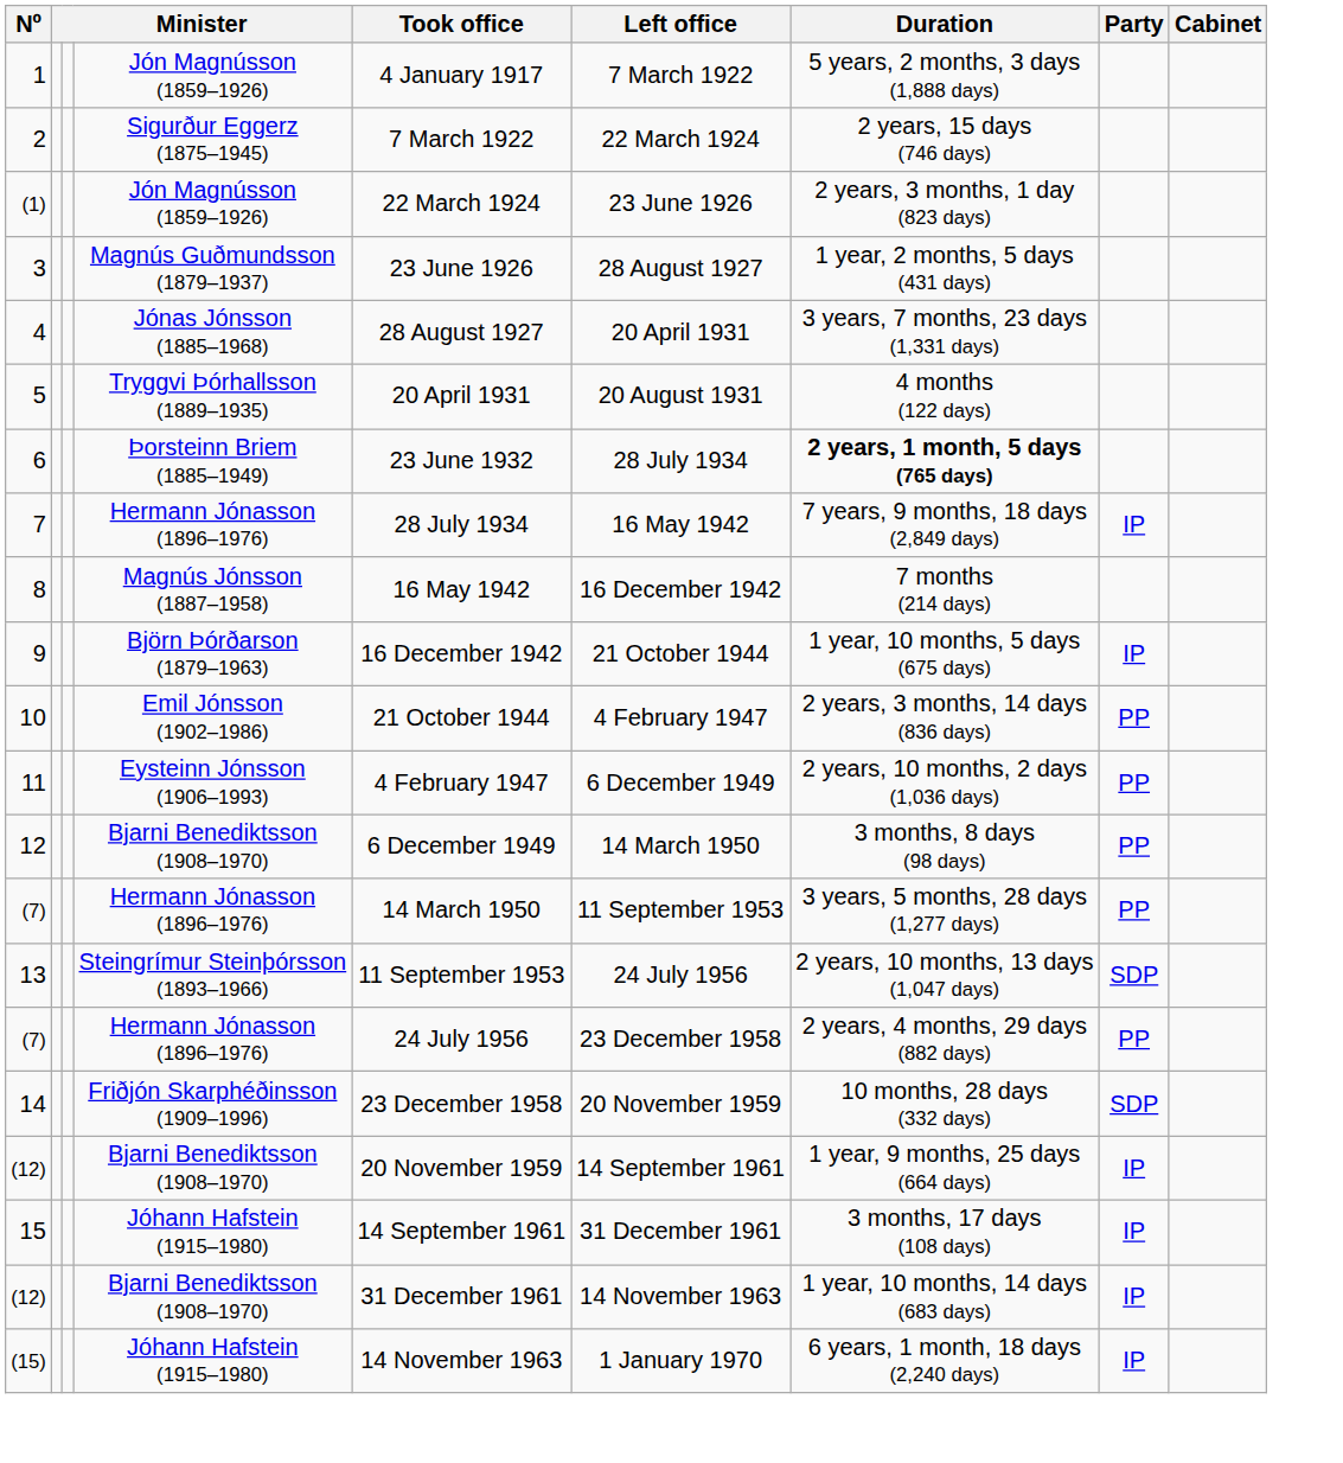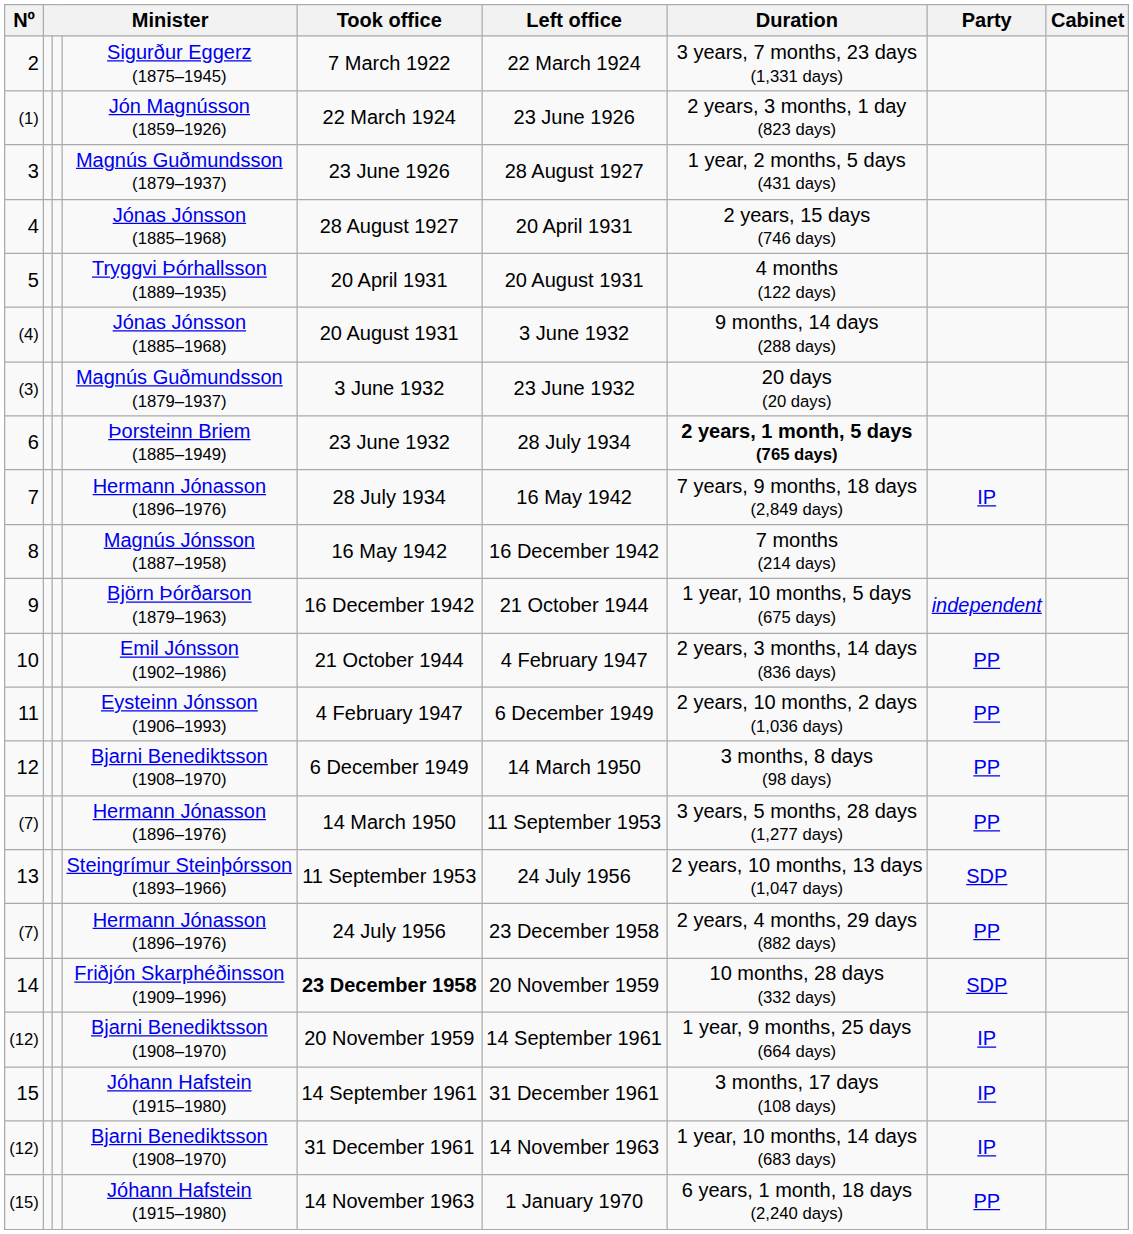 <table class="wikitable" style="text-align: center;">
 <tr>
 <th>Nº</th>
 <th colspan="3">Minister</th>
 <th>Took office</th>
 <th>Left office</th>
 <th>Duration</th>
 <th>Party</th>
 <th>Cabinet</th>
 </tr>
 <tr>
-<td style="text-align: right;">1</td>
-<td></td>
-<td></td>
-<td><a href='#'>Jón Magnússon</a><br><small>(1859–1926)</small></td>
-<td>4 January 1917</td>
-<td>7 March 1922</td>
-<td>5 years, 2 months, 3 days<br><small>(1,888 days)</small></td>
-<td></td>
-<td></td>
-</tr>
-<tr>
 <td style="text-align: right;">2</td>
 <td></td>
 <td></td>
 <td><a href='#'>Sigurður Eggerz</a><br><small>(1875–1945)</small></td>
 <td>7 March 1922</td>
 <td>22 March 1924</td>
-<td>2 years, 15 days<br><small>(746 days)</small></td>
+<td>3 years, 7 months, 23 days<br><small>(1,331 days)</small></td>
 <td></td>
 <td></td>
 </tr>
 <tr>
 <td style="text-align: right;"><small>(1)</small></td>
 <td></td>
 <td></td>
 <td><a href='#'>Jón Magnússon</a><br><small>(1859–1926)</small></td>
 <td>22 March 1924</td>
 <td>23 June 1926</td>
 <td>2 years, 3 months, 1 day<br><small>(823 days)</small></td>
 <td></td>
 <td></td>
 </tr>
 <tr>
 <td style="text-align: right;">3</td>
 <td></td>
 <td></td>
 <td><a href='#'>Magnús Guðmundsson</a><br><small>(1879–1937)</small></td>
 <td>23 June 1926</td>
 <td>28 August 1927</td>
 <td>1 year, 2 months, 5 days<br><small>(431 days)</small></td>
 <td></td>
 <td></td>
 </tr>
 <tr>
 <td style="text-align: right;">4</td>
 <td></td>
 <td></td>
 <td><a href='#'>Jónas Jónsson</a><br><small>(1885–1968)</small></td>
 <td>28 August 1927</td>
 <td>20 April 1931</td>
-<td>3 years, 7 months, 23 days<br><small>(1,331 days)</small></td>
+<td>2 years, 15 days<br><small>(746 days)</small></td>
 <td></td>
 <td></td>
 </tr>
 <tr>
 <td style="text-align: right;">5</td>
 <td></td>
 <td></td>
 <td><a href='#'>Tryggvi Þórhallsson</a><br><small>(1889–1935)</small></td>
 <td>20 April 1931</td>
 <td>20 August 1931</td>
 <td>4 months<br><small>(122 days)</small></td>
+<td></td>
+<td></td>
+</tr>
+<tr>
+<td style="text-align: right;"><small>(4)</small></td>
+<td></td>
+<td></td>
+<td><a href='#'>Jónas Jónsson</a><br><small>(1885–1968)</small></td>
+<td>20 August 1931</td>
+<td>3 June 1932</td>
+<td>9 months, 14 days<br><small>(288 days)</small></td>
+<td></td>
+<td></td>
+</tr>
+<tr>
+<td style="text-align: right;"><small>(3)</small></td>
+<td></td>
+<td></td>
+<td><a href='#'>Magnús Guðmundsson</a><br><small>(1879–1937)</small></td>
+<td>3 June 1932</td>
+<td>23 June 1932</td>
+<td>20 days<br><small>(20 days)</small></td>
 <td></td>
 <td></td>
 </tr>
 <tr>
 <td style="text-align: right;">6</td>
 <td></td>
 <td></td>
 <td><a href='#'>Þorsteinn Briem</a><br><small>(1885–1949)</small></td>
 <td>23 June 1932</td>
 <td>28 July 1934</td>
 <td><strong>2 years, 1 month, 5 days<br><small>(765 days)</small></strong></td>
 <td></td>
 <td></td>
 </tr>
 <tr>
 <td style="text-align: right;">7</td>
 <td></td>
 <td></td>
 <td><a href='#'>Hermann Jónasson</a><br><small>(1896–1976)</small></td>
 <td>28 July 1934</td>
 <td>16 May 1942</td>
 <td>7 years, 9 months, 18 days<br><small>(2,849 days)</small></td>
 <td><a href='#'>IP</a></td>
 <td></td>
 </tr>
 <tr>
 <td style="text-align: right;">8</td>
 <td></td>
 <td></td>
 <td><a href='#'>Magnús Jónsson</a><br><small>(1887–1958)</small></td>
 <td>16 May 1942</td>
 <td>16 December 1942</td>
 <td>7 months<br><small>(214 days)</small></td>
 <td></td>
 <td></td>
 </tr>
 <tr>
 <td style="text-align: right;">9</td>
 <td></td>
 <td></td>
 <td><a href='#'>Björn Þórðarson</a><br><small>(1879–1963)</small></td>
 <td>16 December 1942</td>
 <td>21 October 1944</td>
 <td>1 year, 10 months, 5 days<br><small>(675 days)</small></td>
-<td><a href='#'>IP</a></td>
+<td><em><a href='#'>independent</a></em></td>
 <td></td>
 </tr>
 <tr>
 <td style="text-align: right;">10</td>
 <td></td>
 <td></td>
 <td><a href='#'>Emil Jónsson</a><br><small>(1902–1986)</small></td>
 <td>21 October 1944</td>
 <td>4 February 1947</td>
 <td>2 years, 3 months, 14 days<br><small>(836 days)</small></td>
 <td><a href='#'>PP</a></td>
 <td></td>
 </tr>
 <tr>
 <td style="text-align: right;">11</td>
 <td></td>
 <td></td>
 <td><a href='#'>Eysteinn Jónsson</a><br><small>(1906–1993)</small></td>
 <td>4 February 1947</td>
 <td>6 December 1949</td>
 <td>2 years, 10 months, 2 days<br><small>(1,036 days)</small></td>
 <td><a href='#'>PP</a></td>
 <td></td>
 </tr>
 <tr>
 <td style="text-align: right;">12</td>
 <td></td>
 <td></td>
 <td><a href='#'>Bjarni Benediktsson</a><br><small>(1908–1970)</small></td>
 <td>6 December 1949</td>
 <td>14 March 1950</td>
 <td>3 months, 8 days<br><small>(98 days)</small></td>
 <td><a href='#'>PP</a></td>
 <td></td>
 </tr>
 <tr>
 <td style="text-align: right;"><small>(7)</small></td>
 <td></td>
 <td></td>
 <td><a href='#'>Hermann Jónasson</a><br><small>(1896–1976)</small></td>
 <td>14 March 1950</td>
 <td>11 September 1953</td>
 <td>3 years, 5 months, 28 days<br><small>(1,277 days)</small></td>
 <td><a href='#'>PP</a></td>
 <td></td>
 </tr>
 <tr>
 <td style="text-align: right;">13</td>
 <td></td>
 <td></td>
 <td><a href='#'>Steingrímur Steinþórsson</a><br><small>(1893–1966)</small></td>
 <td>11 September 1953</td>
 <td>24 July 1956</td>
 <td>2 years, 10 months, 13 days<br><small>(1,047 days)</small></td>
 <td><a href='#'>SDP</a></td>
 <td></td>
 </tr>
 <tr>
 <td style="text-align: right;"><small>(7)</small></td>
 <td></td>
 <td></td>
 <td><a href='#'>Hermann Jónasson</a><br><small>(1896–1976)</small></td>
 <td>24 July 1956</td>
 <td>23 December 1958</td>
 <td>2 years, 4 months, 29 days<br><small>(882 days)</small></td>
 <td><a href='#'>PP</a></td>
 <td></td>
 </tr>
 <tr>
 <td style="text-align: right;">14</td>
 <td></td>
 <td></td>
 <td><a href='#'>Friðjón Skarphéðinsson</a><br><small>(1909–1996)</small></td>
-<td>23 December 1958</td>
+<td><strong>23 December 1958</strong></td>
 <td>20 November 1959</td>
 <td>10 months, 28 days<br><small>(332 days)</small></td>
 <td><a href='#'>SDP</a></td>
 <td></td>
 </tr>
 <tr>
 <td style="text-align: right;"><small>(12)</small></td>
 <td></td>
 <td></td>
 <td><a href='#'>Bjarni Benediktsson</a><br><small>(1908–1970)</small></td>
 <td>20 November 1959</td>
 <td>14 September 1961</td>
 <td>1 year, 9 months, 25 days<br><small>(664 days)</small></td>
 <td><a href='#'>IP</a></td>
 <td></td>
 </tr>
 <tr>
 <td style="text-align: right;">15</td>
 <td></td>
 <td></td>
 <td><a href='#'>Jóhann Hafstein</a><br><small>(1915–1980)</small></td>
 <td>14 September 1961</td>
 <td>31 December 1961</td>
 <td>3 months, 17 days<br><small>(108 days)</small></td>
 <td><a href='#'>IP</a></td>
 <td></td>
 </tr>
 <tr>
 <td style="text-align: right;"><small>(12)</small></td>
 <td></td>
 <td></td>
 <td><a href='#'>Bjarni Benediktsson</a><br><small>(1908–1970)</small></td>
 <td>31 December 1961</td>
 <td>14 November 1963</td>
 <td>1 year, 10 months, 14 days<br><small>(683 days)</small></td>
 <td><a href='#'>IP</a></td>
 <td></td>
 </tr>
 <tr>
 <td style="text-align: right;"><small>(15)</small></td>
 <td></td>
 <td></td>
 <td><a href='#'>Jóhann Hafstein</a><br><small>(1915–1980)</small></td>
 <td>14 November 1963</td>
 <td>1 January 1970</td>
 <td>6 years, 1 month, 18 days<br><small>(2,240 days)</small></td>
-<td><a href='#'>IP</a></td>
+<td><a href='#'>PP</a></td>
 <td></td>
 </tr>
 </table>
